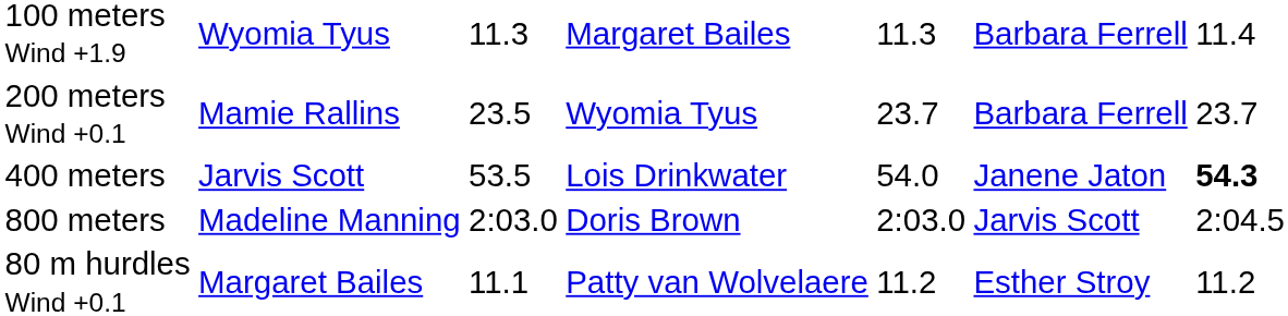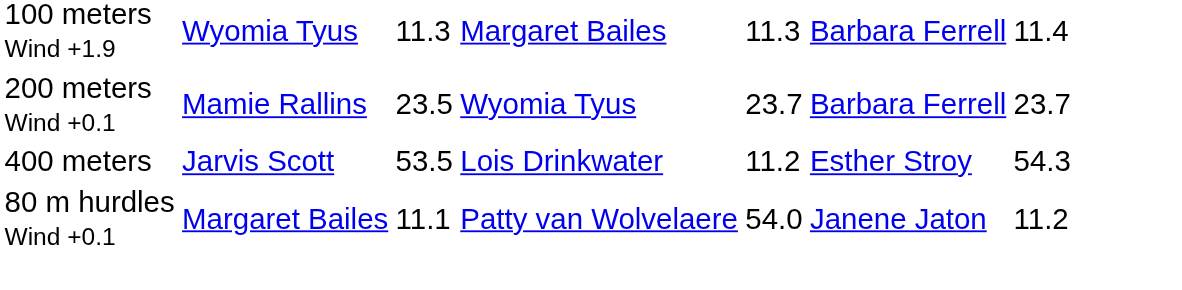 <table>
 <tr>
 <td>100 meters <br><small>Wind +1.9</small></td>
 <td><a href='#'>Wyomia Tyus</a></td>
 <td>11.3</td>
 <td><a href='#'>Margaret Bailes</a></td>
 <td>11.3</td>
 <td><a href='#'>Barbara Ferrell</a></td>
 <td>11.4</td>
 </tr>
 <tr>
 <td>200 meters <br><small>Wind +0.1</small></td>
 <td><a href='#'>Mamie Rallins</a></td>
 <td>23.5</td>
 <td><a href='#'>Wyomia Tyus</a></td>
 <td>23.7</td>
 <td><a href='#'>Barbara Ferrell</a></td>
 <td>23.7</td>
 </tr>
 <tr>
 <td>400 meters</td>
 <td><a href='#'>Jarvis Scott</a></td>
 <td>53.5</td>
 <td><a href='#'>Lois Drinkwater</a></td>
-<td>54.0</td>
-<td><a href='#'>Janene Jaton</a></td>
-<td><strong>54.3</strong></td>
-</tr>
-<tr>
-<td>800 meters</td>
-<td><a href='#'>Madeline Manning</a></td>
-<td>2:03.0</td>
-<td><a href='#'>Doris Brown</a></td>
-<td>2:03.0</td>
-<td><a href='#'>Jarvis Scott</a></td>
-<td>2:04.5</td>
+<td>11.2</td>
+<td><a href='#'>Esther Stroy</a></td>
+<td>54.3</td>
 </tr>
 <tr>
 <td>80 m hurdles <br><small>Wind +0.1</small></td>
 <td><a href='#'>Margaret Bailes</a></td>
 <td>11.1</td>
 <td><a href='#'>Patty van Wolvelaere</a></td>
-<td>11.2</td>
-<td><a href='#'>Esther Stroy</a></td>
+<td>54.0</td>
+<td><a href='#'>Janene Jaton</a></td>
 <td>11.2</td>
 </tr>
 </table>
